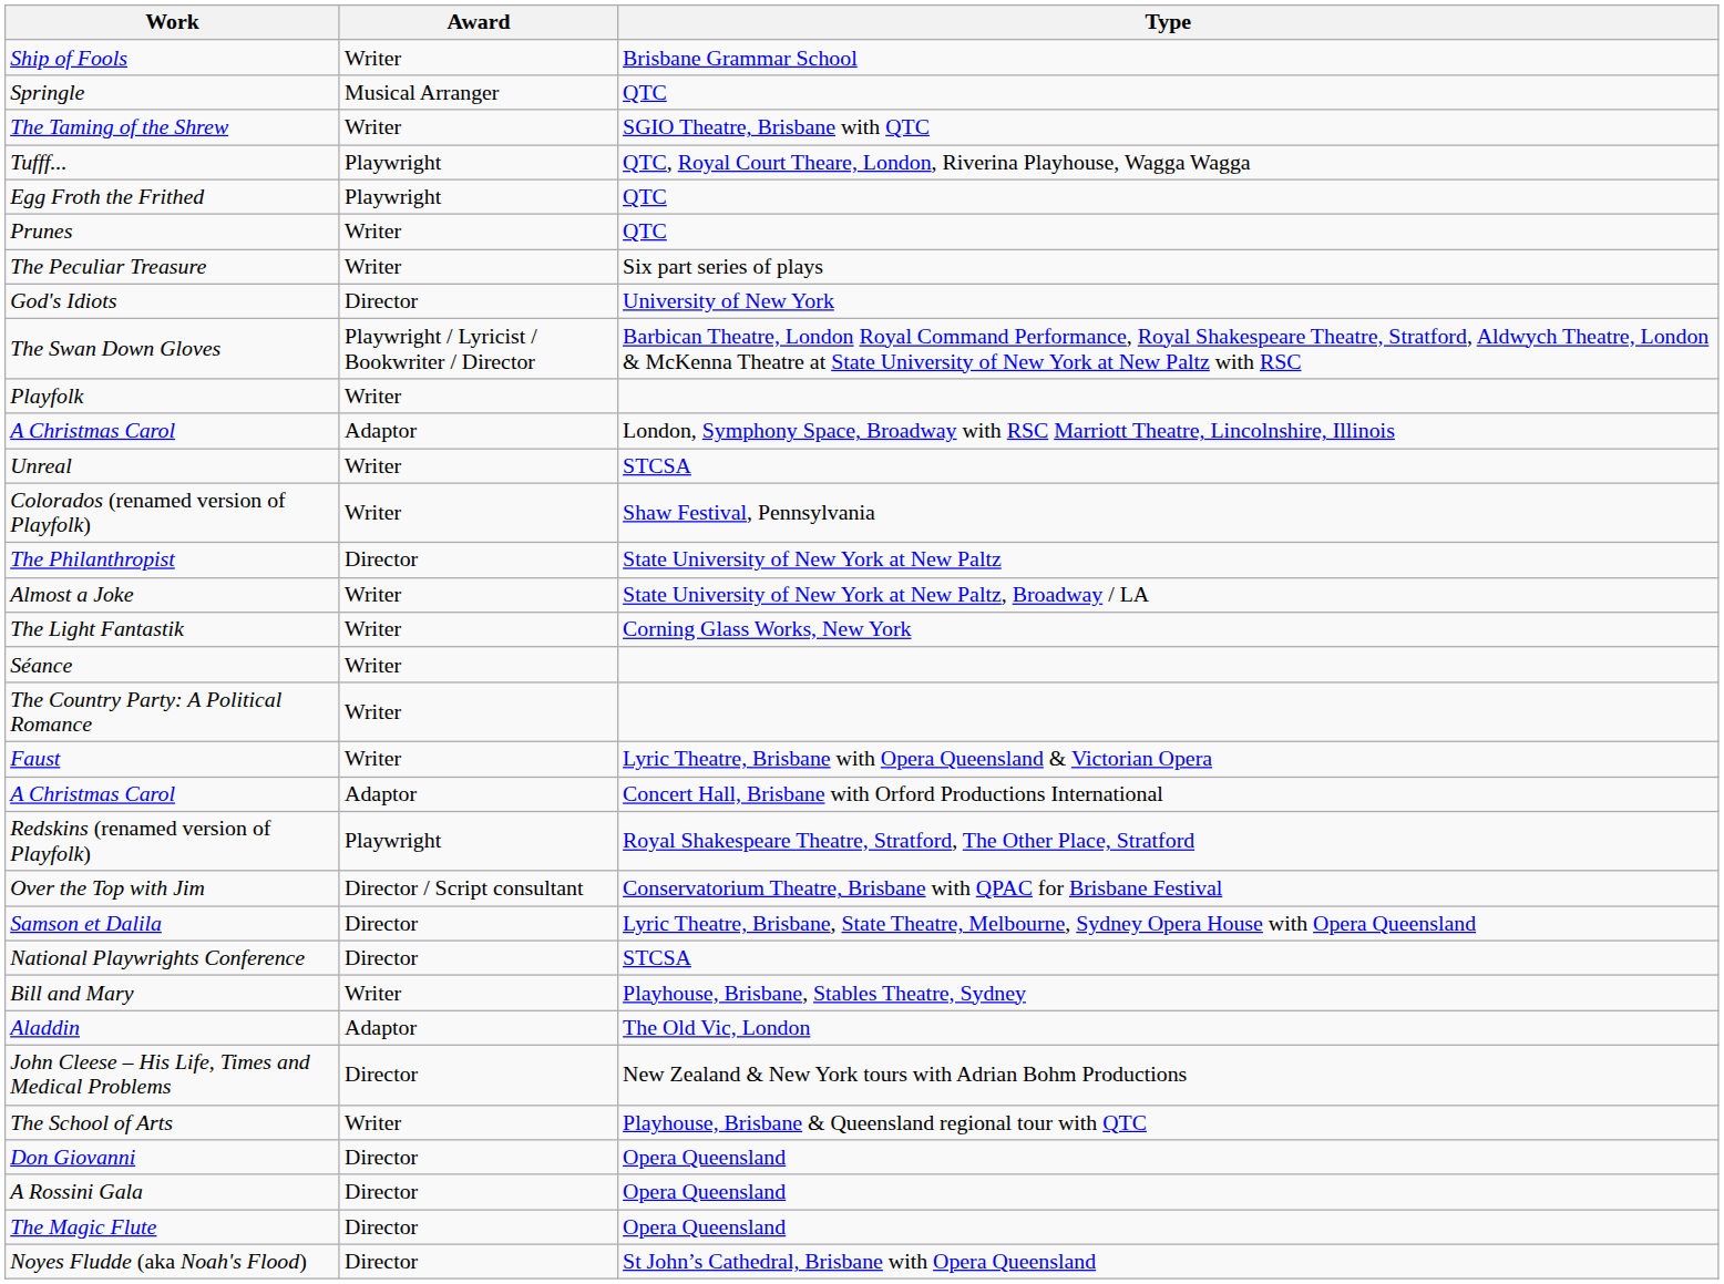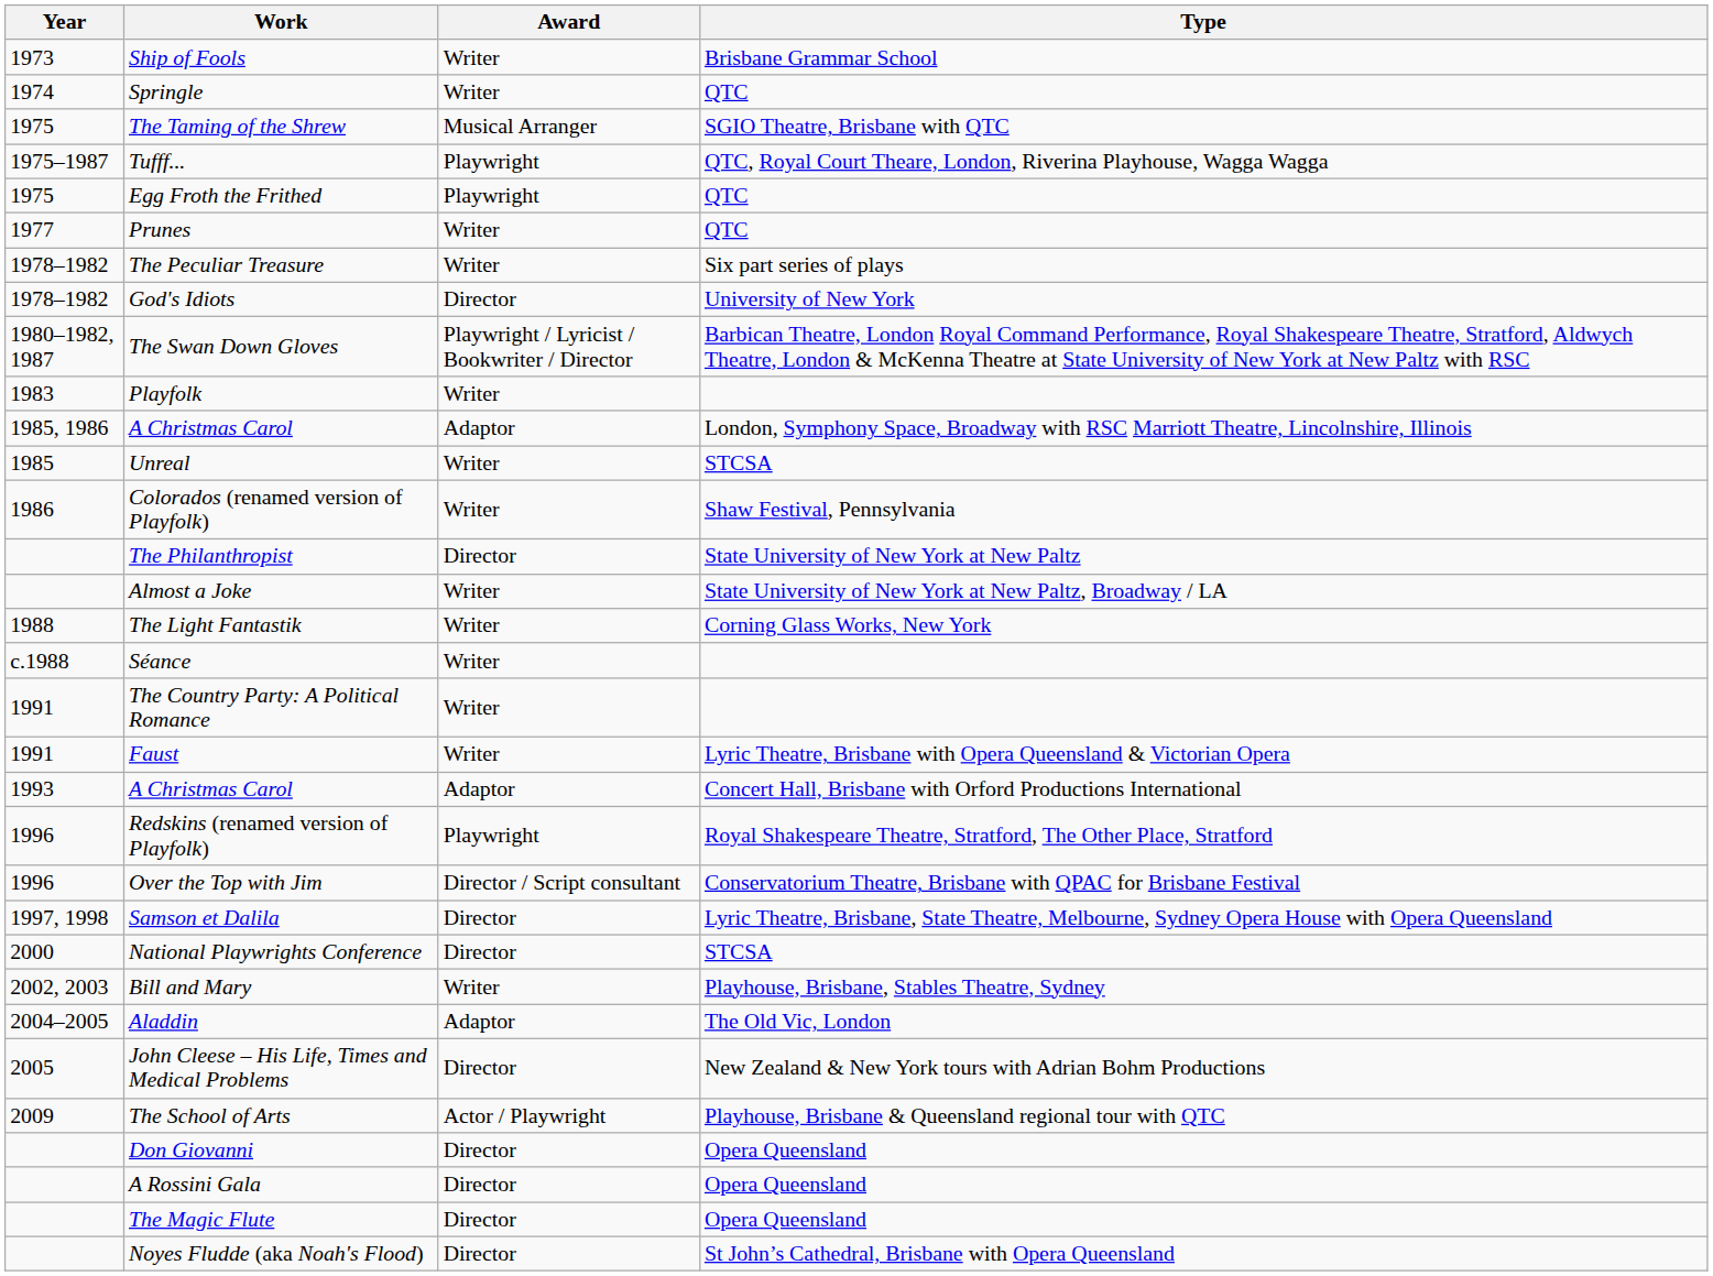 <table class=wikitable>
 <tr>
+<th>Year</th>
 <th>Work</th>
 <th>Award</th>
 <th>Type</th>
 </tr>
 <tr>
+<td>1973</td>
 <td><em><a href='#'>Ship of Fools</a></em></td>
 <td>Writer</td>
 <td><a href='#'>Brisbane Grammar School</a></td>
 </tr>
 <tr>
+<td>1974</td>
 <td><em>Springle</em></td>
-<td>Musical Arranger</td>
+<td>Writer</td>
 <td><a href='#'>QTC</a></td>
 </tr>
 <tr>
+<td>1975</td>
 <td><em><a href='#'>The Taming of the Shrew</a></em></td>
-<td>Writer</td>
+<td>Musical Arranger</td>
 <td><a href='#'>SGIO Theatre, Brisbane</a> with <a href='#'>QTC</a></td>
 </tr>
 <tr>
+<td>1975–1987</td>
 <td><em>Tufff...</em></td>
 <td>Playwright</td>
 <td><a href='#'>QTC</a>, <a href='#'>Royal Court Theare, London</a>, Riverina Playhouse, Wagga Wagga</td>
 </tr>
 <tr>
+<td>1975</td>
 <td><em>Egg Froth the Frithed</em></td>
 <td>Playwright</td>
 <td><a href='#'>QTC</a></td>
 </tr>
 <tr>
+<td>1977</td>
 <td><em>Prunes</em></td>
 <td>Writer</td>
 <td><a href='#'>QTC</a></td>
 </tr>
 <tr>
+<td>1978–1982</td>
 <td><em>The Peculiar Treasure</em></td>
 <td>Writer</td>
 <td>Six part series of plays</td>
 </tr>
 <tr>
+<td>1978–1982</td>
 <td><em>God's Idiots</em></td>
 <td>Director</td>
 <td><a href='#'>University of New York</a></td>
 </tr>
 <tr>
+<td>1980–1982, 1987</td>
 <td><em>The Swan Down Gloves</em></td>
 <td>Playwright / Lyricist / Bookwriter / Director</td>
 <td><a href='#'>Barbican Theatre, London</a> <a href='#'>Royal Command Performance</a>, <a href='#'>Royal Shakespeare Theatre, Stratford</a>, <a href='#'>Aldwych Theatre, London</a> & McKenna Theatre at <a href='#'>State University of New York at New Paltz</a> with <a href='#'>RSC</a></td>
 </tr>
 <tr>
+<td>1983</td>
 <td><em>Playfolk</em></td>
 <td>Writer</td>
 <td></td>
 </tr>
 <tr>
+<td>1985, 1986</td>
 <td><em><a href='#'>A Christmas Carol</a></em></td>
 <td>Adaptor</td>
 <td>London, <a href='#'>Symphony Space, Broadway</a> with <a href='#'>RSC</a> <a href='#'>Marriott Theatre, Lincolnshire, Illinois</a></td>
 </tr>
 <tr>
+<td>1985</td>
 <td><em>Unreal</em></td>
 <td>Writer</td>
 <td><a href='#'>STCSA</a></td>
 </tr>
 <tr>
+<td>1986</td>
 <td><em>Colorados</em> (renamed version of <em>Playfolk</em>)</td>
 <td>Writer</td>
 <td><a href='#'>Shaw Festival</a>, Pennsylvania</td>
 </tr>
 <tr>
+<td></td>
 <td><em><a href='#'>The Philanthropist</a></em></td>
 <td>Director</td>
 <td><a href='#'>State University of New York at New Paltz</a></td>
 </tr>
 <tr>
+<td></td>
 <td><em>Almost a Joke</em></td>
 <td>Writer</td>
 <td><a href='#'>State University of New York at New Paltz</a>, <a href='#'>Broadway</a> / LA</td>
 </tr>
 <tr>
+<td>1988</td>
 <td><em>The Light Fantastik</em></td>
 <td>Writer</td>
 <td><a href='#'>Corning Glass Works, New York</a></td>
 </tr>
 <tr>
+<td>c.1988</td>
 <td><em>Séance</em></td>
 <td>Writer</td>
 <td></td>
 </tr>
 <tr>
+<td>1991</td>
 <td><em>The Country Party: A Political Romance</em></td>
 <td>Writer</td>
 <td></td>
 </tr>
 <tr>
+<td>1991</td>
 <td><em><a href='#'>Faust</a></em></td>
 <td>Writer</td>
 <td><a href='#'>Lyric Theatre, Brisbane</a> with <a href='#'>Opera Queensland</a> & <a href='#'>Victorian Opera</a></td>
 </tr>
 <tr>
+<td>1993</td>
 <td><em><a href='#'>A Christmas Carol</a></em></td>
 <td>Adaptor</td>
 <td><a href='#'>Concert Hall, Brisbane</a> with Orford Productions International</td>
 </tr>
 <tr>
+<td>1996</td>
 <td><em>Redskins</em> (renamed version of <em>Playfolk</em>)</td>
 <td>Playwright</td>
 <td><a href='#'>Royal Shakespeare Theatre, Stratford</a>, <a href='#'>The Other Place, Stratford</a></td>
 </tr>
 <tr>
+<td>1996</td>
 <td><em>Over the Top with Jim</em></td>
 <td>Director / Script consultant</td>
 <td><a href='#'>Conservatorium Theatre, Brisbane</a> with <a href='#'>QPAC</a> for <a href='#'>Brisbane Festival</a></td>
 </tr>
 <tr>
+<td>1997, 1998</td>
 <td><em><a href='#'>Samson et Dalila</a></em></td>
 <td>Director</td>
 <td><a href='#'>Lyric Theatre, Brisbane</a>, <a href='#'>State Theatre, Melbourne</a>, <a href='#'>Sydney Opera House</a> with <a href='#'>Opera Queensland</a></td>
 </tr>
 <tr>
+<td>2000</td>
 <td><em>National Playwrights Conference</em></td>
 <td>Director</td>
 <td><a href='#'>STCSA</a></td>
 </tr>
 <tr>
+<td>2002, 2003</td>
 <td><em>Bill and Mary</em></td>
 <td>Writer</td>
 <td><a href='#'>Playhouse, Brisbane</a>, <a href='#'>Stables Theatre, Sydney</a></td>
 </tr>
 <tr>
+<td>2004–2005</td>
 <td><em><a href='#'>Aladdin</a></em></td>
 <td>Adaptor</td>
 <td><a href='#'>The Old Vic, London</a></td>
 </tr>
 <tr>
+<td>2005</td>
 <td><em>John Cleese – His Life, Times and Medical Problems</em></td>
 <td>Director</td>
 <td>New Zealand & New York tours with Adrian Bohm Productions</td>
 </tr>
 <tr>
+<td>2009</td>
 <td><em>The School of Arts</em></td>
-<td>Writer</td>
+<td>Actor / Playwright</td>
 <td><a href='#'>Playhouse, Brisbane</a> & Queensland regional tour with <a href='#'>QTC</a></td>
 </tr>
 <tr>
+<td></td>
 <td><em><a href='#'>Don Giovanni</a></em></td>
 <td>Director</td>
 <td><a href='#'>Opera Queensland</a></td>
 </tr>
 <tr>
+<td></td>
 <td><em>A Rossini Gala</em></td>
 <td>Director</td>
 <td><a href='#'>Opera Queensland</a></td>
 </tr>
 <tr>
+<td></td>
 <td><em><a href='#'>The Magic Flute</a></em></td>
 <td>Director</td>
 <td><a href='#'>Opera Queensland</a></td>
 </tr>
 <tr>
+<td></td>
 <td><em>Noyes Fludde</em> (aka <em>Noah's Flood</em>)</td>
 <td>Director</td>
 <td><a href='#'>St John’s Cathedral, Brisbane</a> with <a href='#'>Opera Queensland</a></td>
 </tr>
 </table>
